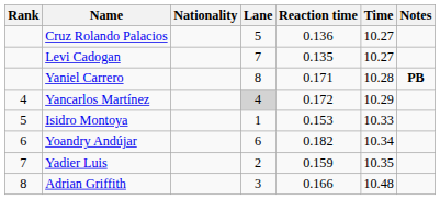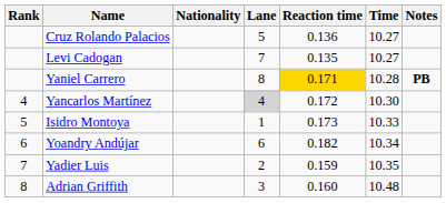 <table class="wikitable sortable" style="text-align:center">
 <tr>
 <th>Rank</th>
 <th>Name</th>
 <th>Nationality</th>
 <th>Lane</th>
 <th>Reaction time</th>
 <th>Time</th>
 <th>Notes</th>
 </tr>
 <tr>
 <td></td>
 <td align=left><a href='#'>Cruz Rolando Palacios</a></td>
 <td align=left></td>
 <td>5</td>
 <td>0.136</td>
 <td>10.27</td>
 <td></td>
 </tr>
 <tr>
 <td></td>
 <td align=left><a href='#'>Levi Cadogan</a></td>
 <td align=left></td>
 <td>7</td>
 <td>0.135</td>
 <td>10.27</td>
 <td></td>
 </tr>
 <tr>
 <td></td>
 <td align=left><a href='#'>Yaniel Carrero</a></td>
 <td align=left></td>
 <td>8</td>
-<td>0.171</td>
+<td style="background: gold;">0.171</td>
 <td>10.28</td>
 <td><strong>PB</strong></td>
 </tr>
 <tr>
 <td>4</td>
 <td align=left><a href='#'>Yancarlos Martínez</a></td>
 <td align=left></td>
 <td style="background: lightgrey;">4</td>
 <td>0.172</td>
-<td>10.29</td>
+<td>10.30</td>
 <td></td>
 </tr>
 <tr>
 <td>5</td>
 <td align=left><a href='#'>Isidro Montoya</a></td>
 <td align=left></td>
 <td>1</td>
-<td>0.153</td>
+<td>0.173</td>
 <td>10.33</td>
 <td></td>
 </tr>
 <tr>
 <td>6</td>
 <td align=left><a href='#'>Yoandry Andújar</a></td>
 <td align=left></td>
 <td>6</td>
 <td>0.182</td>
 <td>10.34</td>
 <td></td>
 </tr>
 <tr>
 <td>7</td>
 <td align=left><a href='#'>Yadier Luis</a></td>
 <td align=left></td>
 <td>2</td>
 <td>0.159</td>
 <td>10.35</td>
 <td></td>
 </tr>
 <tr>
 <td>8</td>
 <td align=left><a href='#'>Adrian Griffith</a></td>
 <td align=left></td>
 <td>3</td>
-<td>0.166</td>
+<td>0.160</td>
 <td>10.48</td>
 <td></td>
 </tr>
 </table>
